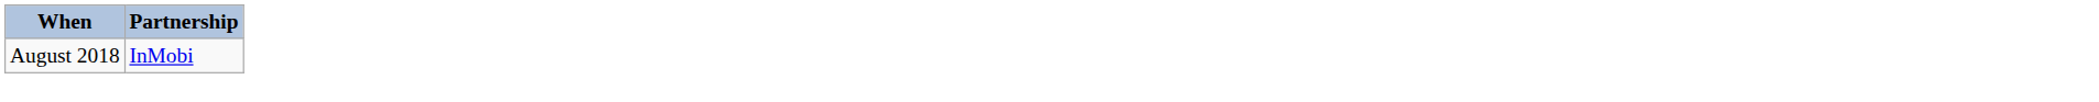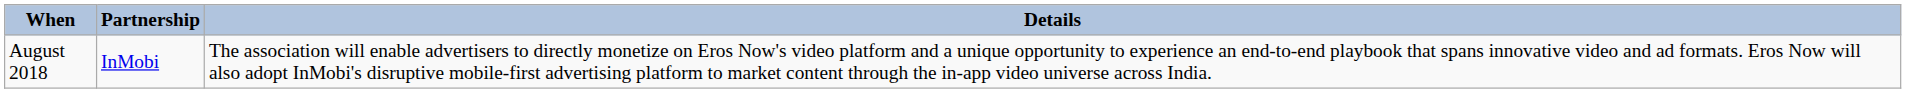 <table class="wikitable" style="font-size:100%">
 <tr style="text-align:center;">
 <th style="text-align:center; background:#b0c4de;">When</th>
 <th style="text-align:center; background:#b0c4de;">Partnership</th>
+<th style="text-align:center; background:#b0c4de;">Details</th>
 </tr>
 <tr>
 <td>August 2018</td>
 <td><a href='#'>InMobi</a></td>
+<td>The association will enable advertisers to directly monetize on Eros Now's video platform and a unique opportunity to experience an end-to-end playbook that spans innovative video and ad formats. Eros Now will also adopt InMobi's disruptive mobile-first advertising platform to market content through the in-app video universe across India.</td>
 </tr>
 </table>
